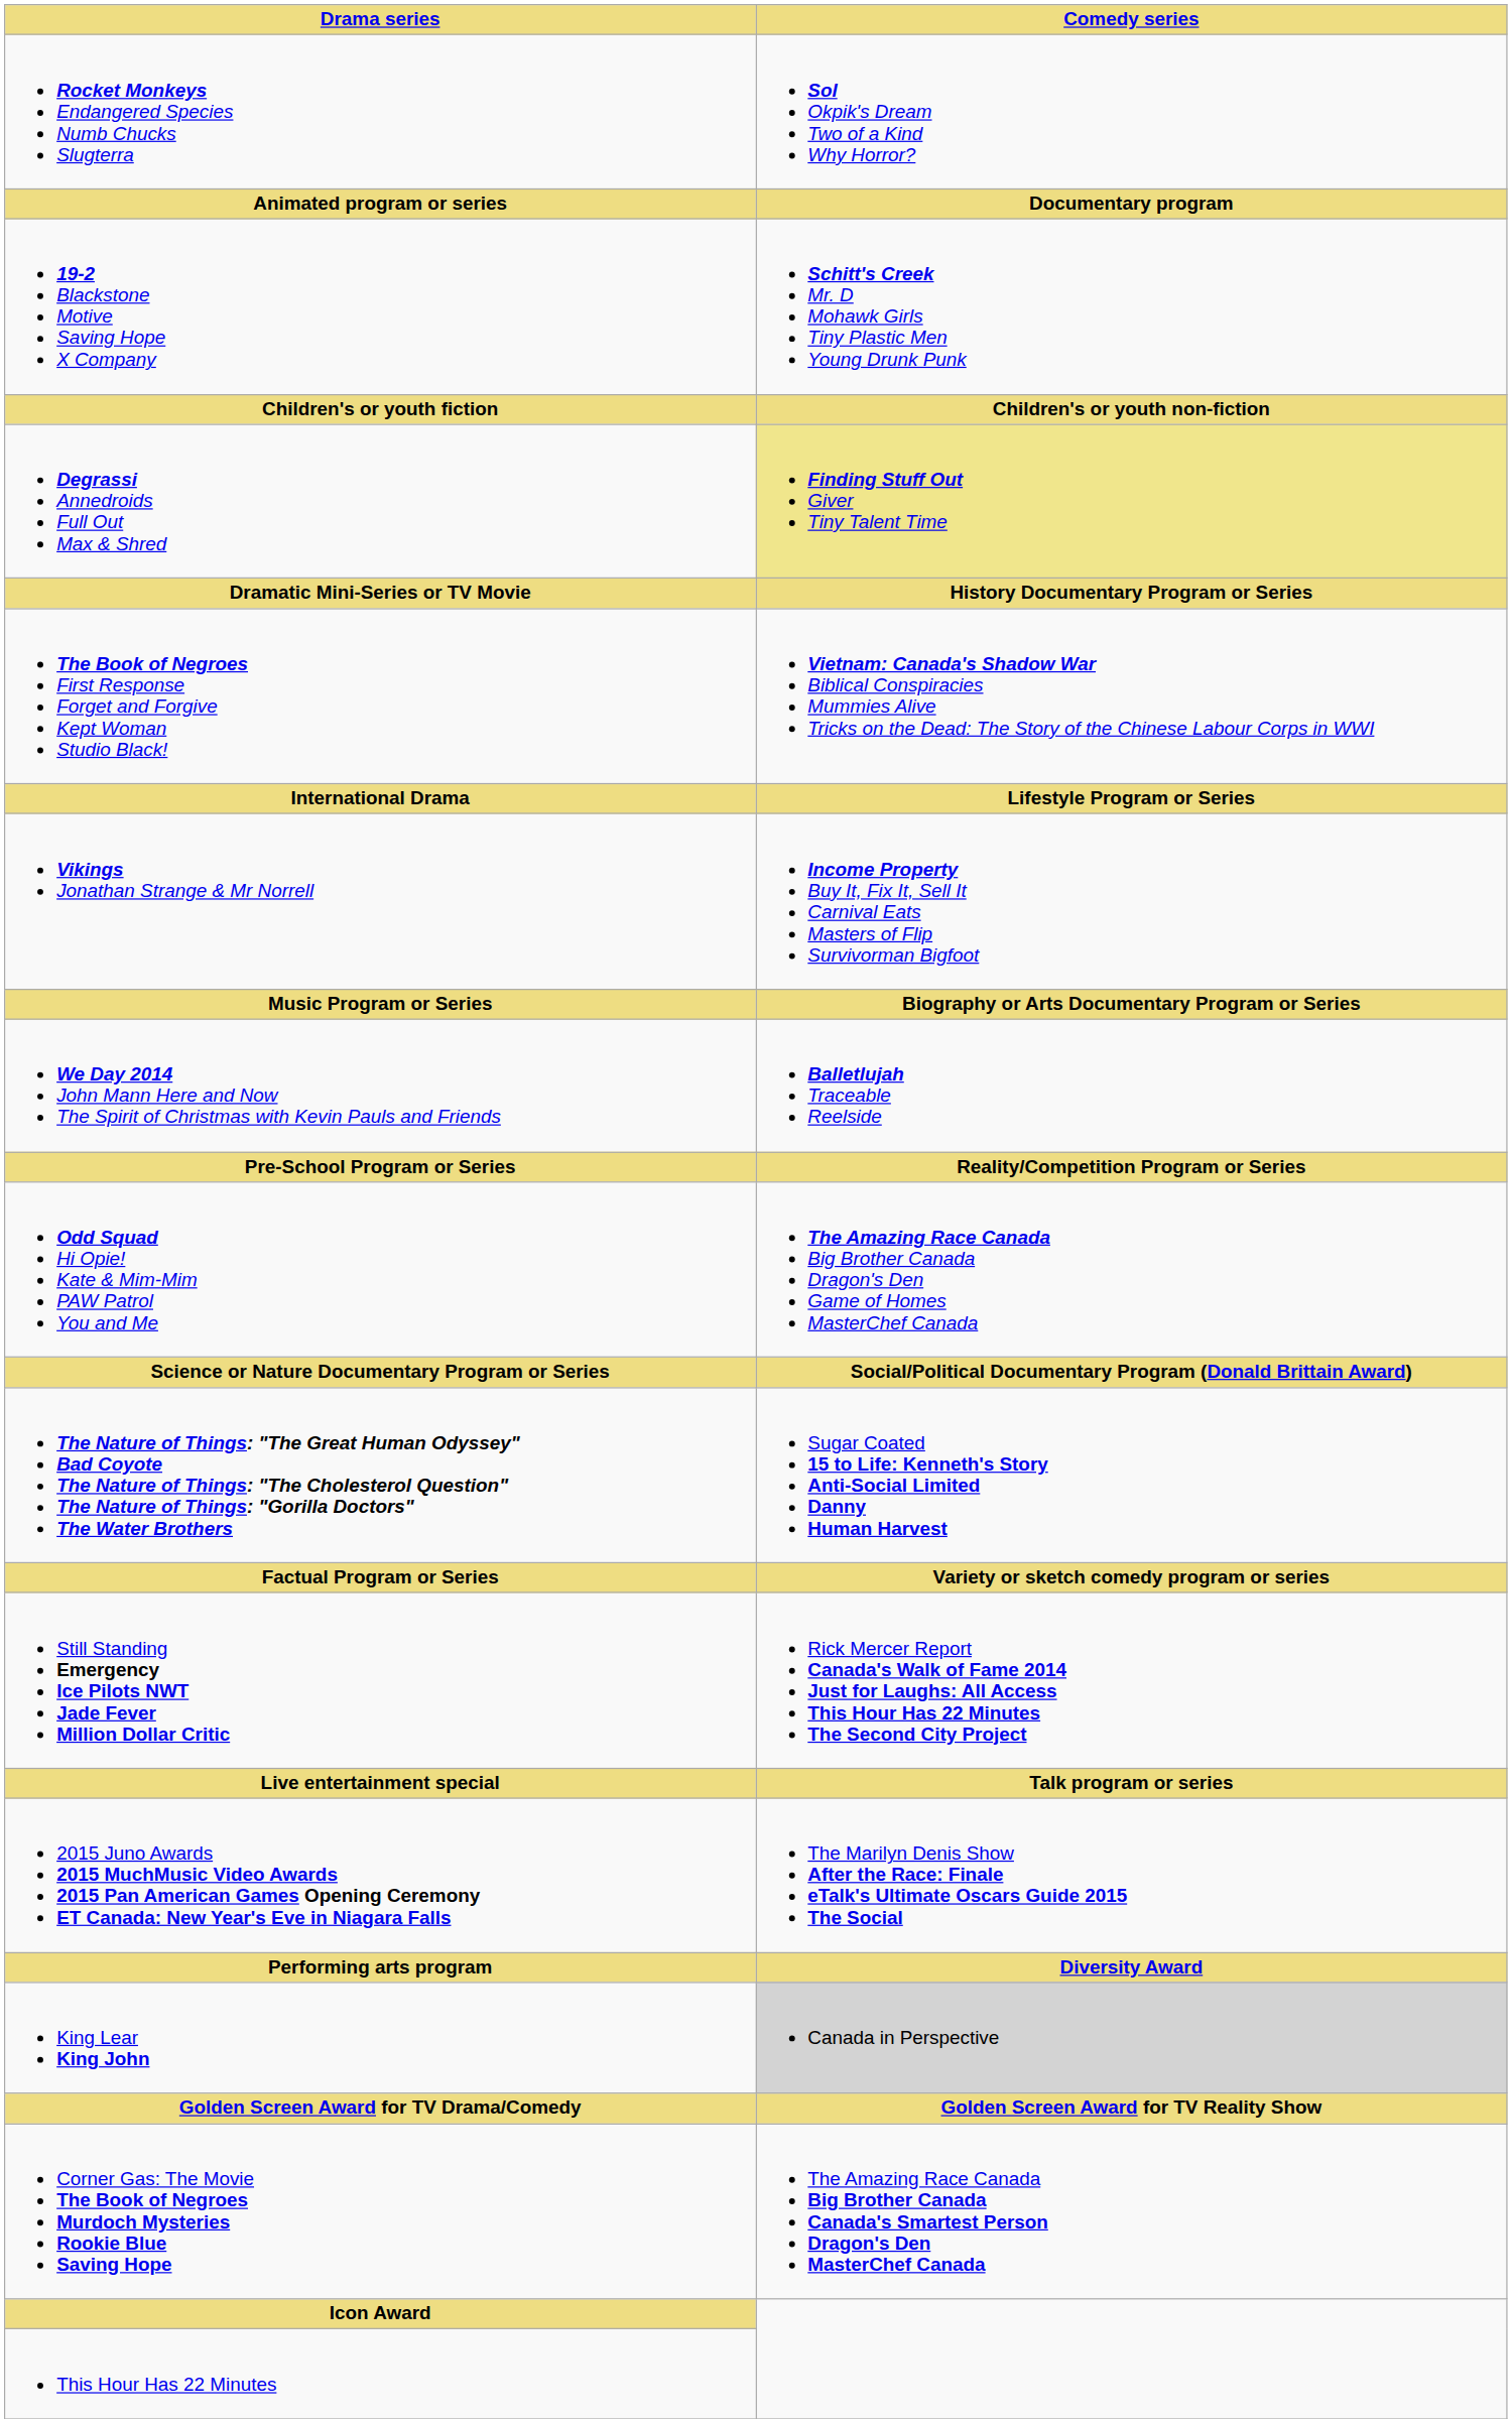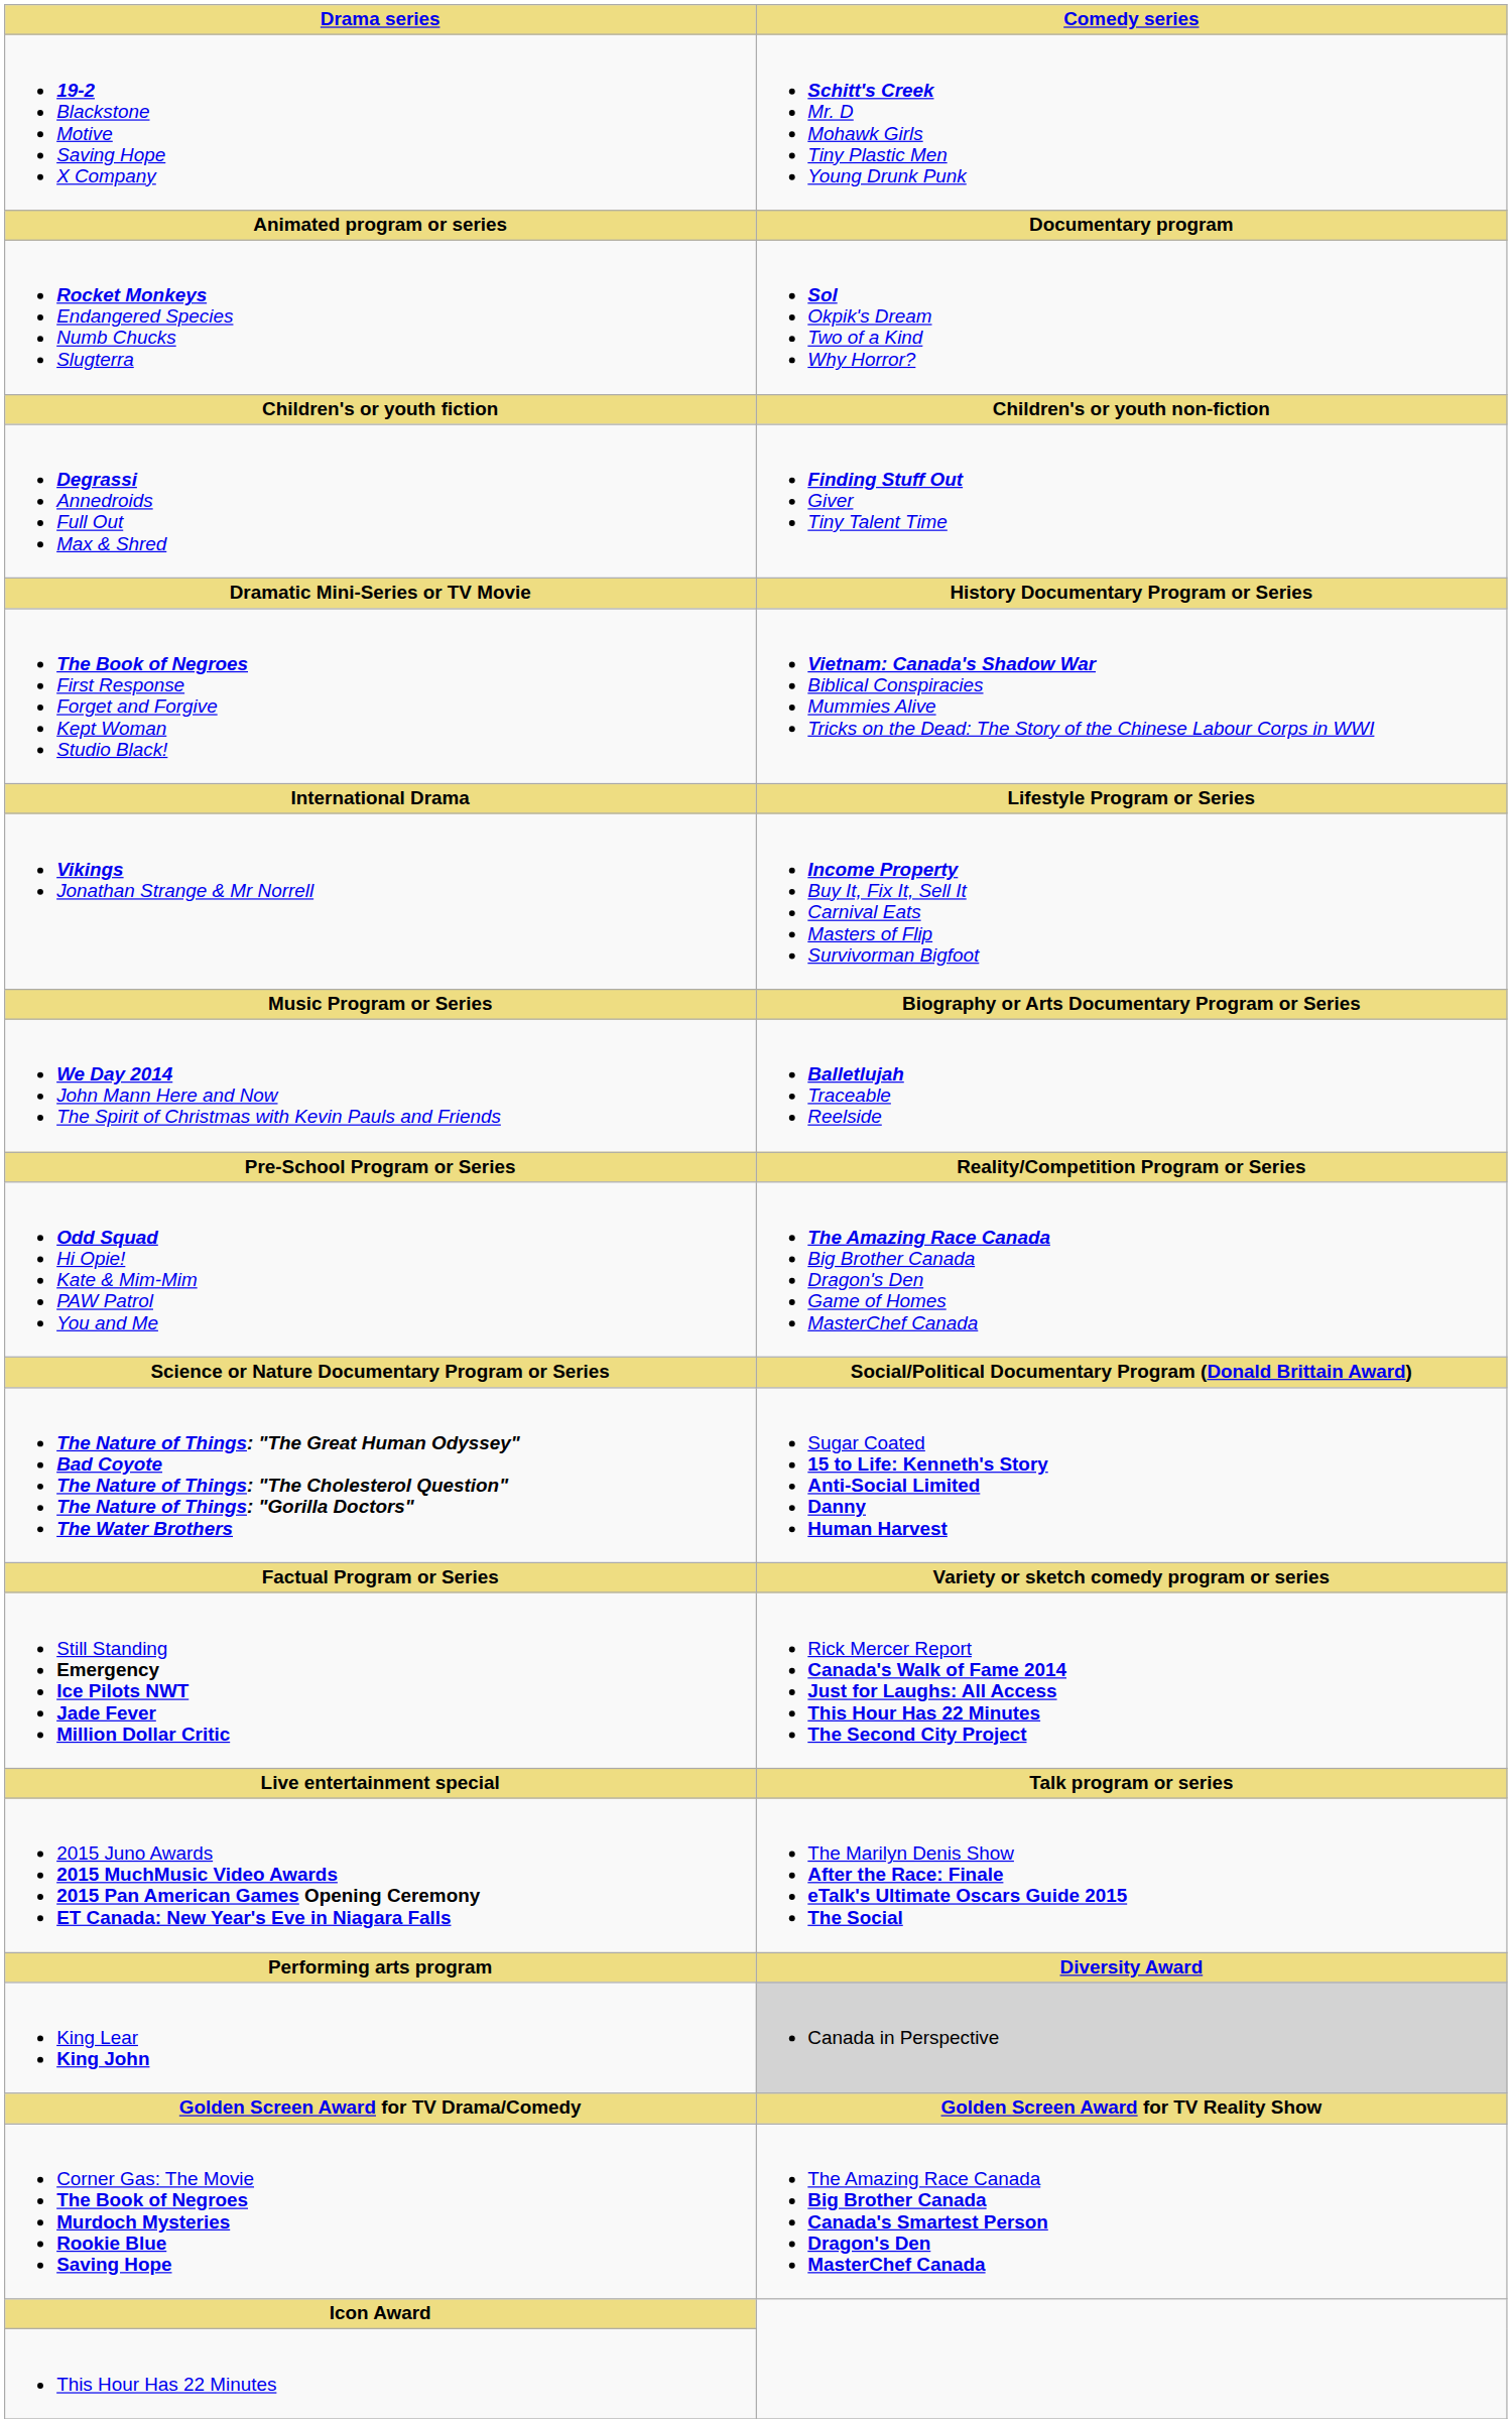 <table class=wikitable width="100%">
 <tr>
 <th style="background:#EEDD82; width:50%"><a href='#'>Drama series</a></th>
 <th style="background:#EEDD82; width:50%"><a href='#'>Comedy series</a></th>
 </tr>
 <tr>
-<td valign="top"><br><ul><li> <strong><em><a href='#'>Rocket Monkeys</a></em></strong></li><li><em><a href='#'>Endangered Species</a></em></li><li><em><a href='#'>Numb Chucks</a></em></li><li><em><a href='#'>Slugterra</a></em></li></ul></td>
-<td valign="top"><br><ul><li> <strong><em><a href='#'>Sol</a></em></strong></li><li><em><a href='#'>Okpik's Dream</a></em></li><li><em><a href='#'>Two of a Kind</a></em></li><li><em><a href='#'>Why Horror?</a></em></li></ul></td>
+<td valign="top"><br><ul><li> <strong><em><a href='#'>19-2</a></em></strong></li><li><em><a href='#'>Blackstone</a></em></li><li><em><a href='#'>Motive</a></em></li><li><em><a href='#'>Saving Hope</a></em></li><li><em><a href='#'>X Company</a></em></li></ul></td>
+<td valign="top"><br><ul><li> <strong><em><a href='#'>Schitt's Creek</a></em></strong></li><li><em><a href='#'>Mr. D</a></em></li><li><em><a href='#'>Mohawk Girls</a></em></li><li><em><a href='#'>Tiny Plastic Men</a></em></li><li><em><a href='#'>Young Drunk Punk</a></em></li></ul></td>
 </tr>
 <tr>
 <th style="background:#EEDD82; width:50%">Animated program or series</th>
 <th style="background:#EEDD82; width:50%">Documentary program</th>
 </tr>
 <tr>
-<td valign="top"><br><ul><li> <strong><em><a href='#'>19-2</a></em></strong></li><li><em><a href='#'>Blackstone</a></em></li><li><em><a href='#'>Motive</a></em></li><li><em><a href='#'>Saving Hope</a></em></li><li><em><a href='#'>X Company</a></em></li></ul></td>
-<td valign="top"><br><ul><li> <strong><em><a href='#'>Schitt's Creek</a></em></strong></li><li><em><a href='#'>Mr. D</a></em></li><li><em><a href='#'>Mohawk Girls</a></em></li><li><em><a href='#'>Tiny Plastic Men</a></em></li><li><em><a href='#'>Young Drunk Punk</a></em></li></ul></td>
+<td valign="top"><br><ul><li> <strong><em><a href='#'>Rocket Monkeys</a></em></strong></li><li><em><a href='#'>Endangered Species</a></em></li><li><em><a href='#'>Numb Chucks</a></em></li><li><em><a href='#'>Slugterra</a></em></li></ul></td>
+<td valign="top"><br><ul><li> <strong><em><a href='#'>Sol</a></em></strong></li><li><em><a href='#'>Okpik's Dream</a></em></li><li><em><a href='#'>Two of a Kind</a></em></li><li><em><a href='#'>Why Horror?</a></em></li></ul></td>
 </tr>
 <tr>
 <th style="background:#EEDD82; width:50%">Children's or youth fiction</th>
 <th style="background:#EEDD82; width:50%">Children's or youth non-fiction</th>
 </tr>
 <tr>
 <td valign="top"><br><ul><li> <strong><em><a href='#'>Degrassi</a></em></strong></li><li><em><a href='#'>Annedroids</a></em></li><li><em><a href='#'>Full Out</a></em></li><li><em><a href='#'>Max & Shred</a></em></li></ul></td>
-<td valign="top" style="background: khaki;"><br><ul><li> <strong><em><a href='#'>Finding Stuff Out</a></em></strong></li><li><em><a href='#'>Giver</a></em></li><li><em><a href='#'>Tiny Talent Time</a></em></li></ul></td>
+<td valign="top"><br><ul><li> <strong><em><a href='#'>Finding Stuff Out</a></em></strong></li><li><em><a href='#'>Giver</a></em></li><li><em><a href='#'>Tiny Talent Time</a></em></li></ul></td>
 </tr>
 <tr>
 <th style="background:#EEDD82; width:50%">Dramatic Mini-Series or TV Movie</th>
 <th style="background:#EEDD82; width:50%">History Documentary Program or Series</th>
 </tr>
 <tr>
 <td valign="top"><br><ul><li> <strong><em><a href='#'>The Book of Negroes</a></em></strong></li><li><em><a href='#'>First Response</a></em></li><li><em><a href='#'>Forget and Forgive</a></em></li><li><em><a href='#'>Kept Woman</a></em></li><li><em><a href='#'>Studio Black!</a></em></li></ul></td>
 <td valign="top"><br><ul><li> <strong><em><a href='#'>Vietnam: Canada's Shadow War</a></em></strong></li><li><em><a href='#'>Biblical Conspiracies</a></em></li><li><em><a href='#'>Mummies Alive</a></em></li><li><em><a href='#'>Tricks on the Dead: The Story of the Chinese Labour Corps in WWI</a></em></li></ul></td>
 </tr>
 <tr>
 <th style="background:#EEDD82; width:50%">International Drama</th>
 <th style="background:#EEDD82; width:50%">Lifestyle Program or Series</th>
 </tr>
 <tr>
 <td valign="top"><br><ul><li> <strong><em><a href='#'>Vikings</a></em></strong></li><li><em><a href='#'>Jonathan Strange & Mr Norrell</a></em></li></ul></td>
 <td valign="top"><br><ul><li> <strong><em><a href='#'>Income Property</a></em></strong></li><li><em><a href='#'>Buy It, Fix It, Sell It</a></em></li><li><em><a href='#'>Carnival Eats</a></em></li><li><em><a href='#'>Masters of Flip</a></em></li><li><em><a href='#'>Survivorman Bigfoot</a></em></li></ul></td>
 </tr>
 <tr>
 <th style="background:#EEDD82; width:50%">Music Program or Series</th>
 <th style="background:#EEDD82; width:50%">Biography or Arts Documentary Program or Series</th>
 </tr>
 <tr>
 <td valign="top"><br><ul><li> <strong><em><a href='#'>We Day 2014</a></em></strong></li><li><em><a href='#'>John Mann Here and Now</a></em></li><li><em><a href='#'>The Spirit of Christmas with Kevin Pauls and Friends</a></em></li></ul></td>
 <td valign="top"><br><ul><li> <strong><em><a href='#'>Balletlujah</a></em></strong></li><li><em><a href='#'>Traceable</a></em></li><li><em><a href='#'>Reelside</a></em></li></ul></td>
 </tr>
 <tr>
 <th style="background:#EEDD82; width:50%">Pre-School Program or Series</th>
 <th style="background:#EEDD82; width:50%">Reality/Competition Program or Series</th>
 </tr>
 <tr>
 <td valign="top"><br><ul><li> <strong><em><a href='#'>Odd Squad</a></em></strong></li><li><em><a href='#'>Hi Opie!</a></em></li><li><em><a href='#'>Kate & Mim-Mim</a></em></li><li><em><a href='#'>PAW Patrol</a></em></li><li><em><a href='#'>You and Me</a></em></li></ul></td>
 <td valign="top"><br><ul><li> <strong><em><a href='#'>The Amazing Race Canada</a></em></strong></li><li><em><a href='#'>Big Brother Canada</a></em></li><li><em><a href='#'>Dragon's Den</a></em></li><li><em><a href='#'>Game of Homes</a></em></li><li><em><a href='#'>MasterChef Canada</a></em></li></ul></td>
 </tr>
 <tr>
 <th style="background:#EEDD82; width:50%">Science or Nature Documentary Program or Series</th>
 <th style="background:#EEDD82; width:50%">Social/Political Documentary Program (<a href='#'>Donald Brittain Award</a>)</th>
 </tr>
 <tr>
 <td valign="top"><br><ul><li> <strong><em><a href='#'>The Nature of Things</a><em>: "The Great Human Odyssey"<strong></li><li></em><a href='#'>Bad Coyote</a><em></li><li></em><a href='#'>The Nature of Things</a><em>: "The Cholesterol Question"</li><li></em><a href='#'>The Nature of Things</a><em>: "Gorilla Doctors"</li><li></em><a href='#'>The Water Brothers</a><em></li></ul></td>
 <td valign="top"><br><ul><li> </em></strong><a href='#'>Sugar Coated</a><strong><em></li><li></em><a href='#'>15 to Life: Kenneth's Story</a><em></li><li></em><a href='#'>Anti-Social Limited</a><em></li><li></em><a href='#'>Danny</a><em></li><li></em><a href='#'>Human Harvest</a><em></li></ul></td>
 </tr>
 <tr>
 <th style="background:#EEDD82; width:50%">Factual Program or Series</th>
 <th style="background:#EEDD82; width:50%">Variety or sketch comedy program or series</th>
 </tr>
 <tr>
 <td valign="top"><br><ul><li> </em></strong><a href='#'>Still Standing</a><strong><em></li><li></em>Emergency<em> </li><li></em><a href='#'>Ice Pilots NWT</a><em></li><li></em><a href='#'>Jade Fever</a><em></li><li></em><a href='#'>Million Dollar Critic</a><em></li></ul></td>
 <td valign="top"><br><ul><li> </em></strong><a href='#'>Rick Mercer Report</a><strong><em></li><li></em><a href='#'>Canada's Walk of Fame 2014</a><em></li><li></em><a href='#'>Just for Laughs: All Access</a><em></li><li></em><a href='#'>This Hour Has 22 Minutes</a><em></li><li></em><a href='#'>The Second City Project</a><em></li></ul></td>
 </tr>
 <tr>
 <th style="background:#EEDD82; width:50%">Live entertainment special</th>
 <th style="background:#EEDD82; width:50%">Talk program or series</th>
 </tr>
 <tr>
 <td valign="top"><br><ul><li> </em></strong><a href='#'>2015 Juno Awards</a><strong><em></li><li></em><a href='#'>2015 MuchMusic Video Awards</a><em></li><li></em><a href='#'>2015 Pan American Games</a> Opening Ceremony<em></li><li></em><a href='#'>ET Canada: New Year's Eve in Niagara Falls</a><em></li></ul></td>
 <td valign="top"><br><ul><li> </em></strong><a href='#'>The Marilyn Denis Show</a><strong><em></li><li></em><a href='#'>After the Race: Finale</a><em></li><li></em><a href='#'>eTalk's Ultimate Oscars Guide 2015</a><em></li><li></em><a href='#'>The Social</a><em></li></ul></td>
 </tr>
 <tr>
 <th style="background:#EEDD82; width:50%">Performing arts program</th>
 <th style="background:#EEDD82; width:50%"><a href='#'>Diversity Award</a></th>
 </tr>
 <tr>
 <td valign="top"><br><ul><li> </em></strong><a href='#'>King Lear</a><strong><em></li><li></em><a href='#'>King John</a><em></li></ul></td>
 <td valign="top" style="background: lightgrey;"><br><ul><li> </em></strong>Canada in Perspective<strong><em></li></ul></td>
 </tr>
 <tr>
 <th style="background:#EEDD82; width:50%"><a href='#'>Golden Screen Award</a> for TV Drama/Comedy</th>
 <th style="background:#EEDD82; width:50%"><a href='#'>Golden Screen Award</a> for TV Reality Show</th>
 </tr>
 <tr>
 <td valign="top"><br><ul><li> </em></strong><a href='#'>Corner Gas: The Movie</a><strong><em></li><li></em><a href='#'>The Book of Negroes</a><em></li><li></em><a href='#'>Murdoch Mysteries</a><em></li><li></em><a href='#'>Rookie Blue</a><em></li><li></em><a href='#'>Saving Hope</a><em></li></ul></td>
 <td valign="top"><br><ul><li> </em></strong><a href='#'>The Amazing Race Canada</a><strong><em></li><li></em><a href='#'>Big Brother Canada</a><em></li><li></em><a href='#'>Canada's Smartest Person</a><em></li><li></em><a href='#'>Dragon's Den</a><em></li><li></em><a href='#'>MasterChef Canada</a><em></li></ul></td>
 </tr>
 <tr>
 <th style="background:#EEDD82; width:50%">Icon Award</th>
 </tr>
 <tr>
 <td valign="top"><br><ul><li> </em></strong><a href='#'>This Hour Has 22 Minutes</a><strong><em></li></ul></td>
 </tr>
 </table>
